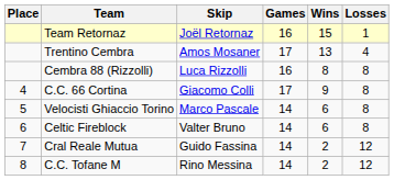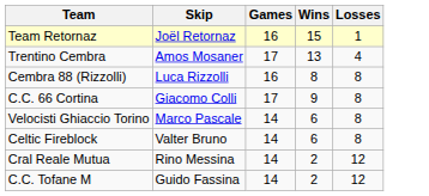 <table class=wikitable style="text-align: center;">
 <tr>
-<th>Place</th>
 <th>Team</th>
 <th>Skip</th>
 <th width=20>Games</th>
 <th width=20>Wins</th>
 <th width=20>Losses</th>
 </tr>
 <tr style="background:#ffc;">
-<td></td>
 <td align="left">Team Retornaz</td>
 <td align="left"><a href='#'>Joël Retornaz</a></td>
 <td>16</td>
 <td>15</td>
 <td>1</td>
 </tr>
 <tr>
-<td></td>
 <td align="left">Trentino Cembra</td>
 <td align="left"><a href='#'>Amos Mosaner</a></td>
 <td>17</td>
 <td>13</td>
 <td>4</td>
 </tr>
 <tr>
-<td></td>
 <td align="left">Cembra 88 (Rizzolli)</td>
 <td align="left"><a href='#'>Luca Rizzolli</a></td>
 <td>16</td>
 <td>8</td>
 <td>8</td>
 </tr>
 <tr>
-<td>4</td>
 <td align="left">C.C. 66 Cortina</td>
 <td align="left"><a href='#'>Giacomo Colli</a></td>
 <td>17</td>
 <td>9</td>
 <td>8</td>
 </tr>
 <tr>
-<td>5</td>
 <td align="left">Velocisti Ghiaccio Torino</td>
 <td align="left"><a href='#'>Marco Pascale</a></td>
 <td>14</td>
 <td>6</td>
 <td>8</td>
 </tr>
 <tr>
-<td>6</td>
 <td align="left">Celtic Fireblock</td>
 <td align="left">Valter Bruno</td>
 <td>14</td>
 <td>6</td>
 <td>8</td>
 </tr>
 <tr>
-<td>7</td>
 <td align="left">Cral Reale Mutua</td>
+<td align="left">Rino Messina</td>
+<td>14</td>
+<td>2</td>
+<td>12</td>
+</tr>
+<tr>
+<td align="left">C.C. Tofane M</td>
 <td align="left">Guido Fassina</td>
 <td>14</td>
 <td>2</td>
 <td>12</td>
 </tr>
-<tr>
-<td>8</td>
-<td align="left">C.C. Tofane M</td>
-<td align="left">Rino Messina</td>
-<td>14</td>
-<td>2</td>
-<td>12</td>
-</tr>
 </table>
